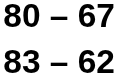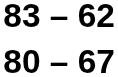 <table style="text-align:center">
 <tr>
 <th width=200></th>
 <th width=100></th>
 <th width=200></th>
 </tr>
 <tr>
 <td align=right><strong></strong></td>
-<td><strong>80 – 67</strong></td>
+<td><strong>83 – 62</strong></td>
 <td align=left></td>
 </tr>
 <tr>
 <td align=right><strong></strong></td>
-<td><strong>83 – 62</strong></td>
+<td><strong>80 – 67</strong></td>
 <td align=left></td>
 </tr>
 </table>
